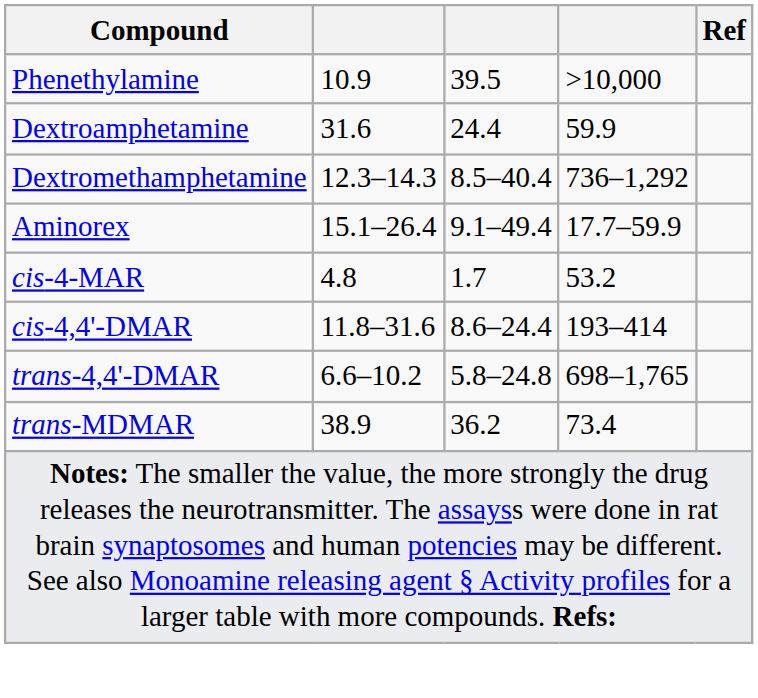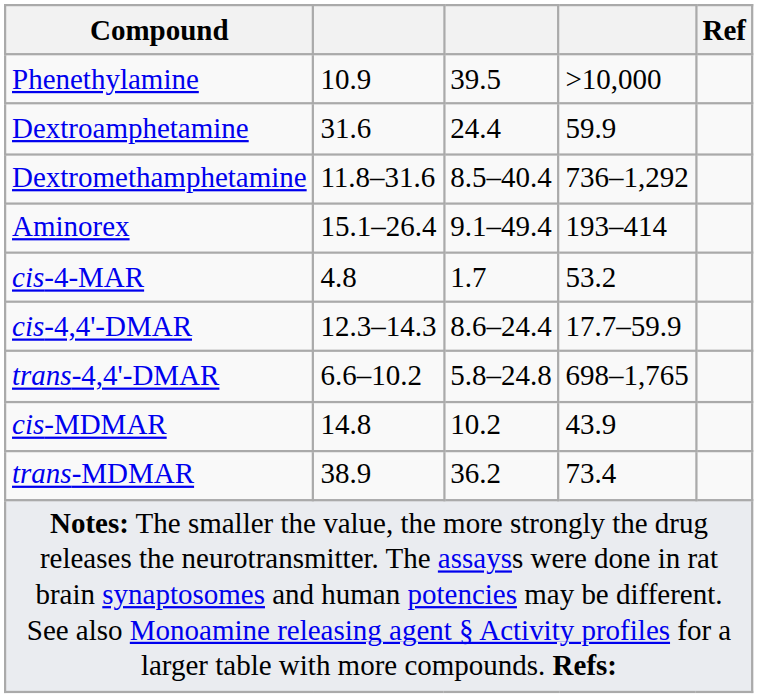 <table class="wikitable floatright" style="font-size:small;">
 <tr>
 <th>Compound</th>
 <th data-sort-type="number"></th>
 <th data-sort-type="number"></th>
 <th data-sort-type="number"></th>
 <th>Ref</th>
 </tr>
 <tr>
 <td><a href='#'>Phenethylamine</a></td>
 <td>10.9</td>
 <td>39.5</td>
 <td>>10,000</td>
 <td></td>
 </tr>
 <tr>
 <td><a href='#'>Dextroamphetamine</a></td>
 <td>31.6</td>
 <td>24.4</td>
 <td>59.9</td>
 <td></td>
 </tr>
 <tr>
 <td><a href='#'>Dextromethamphetamine</a></td>
-<td>12.3–14.3</td>
+<td>11.8–31.6</td>
 <td>8.5–40.4</td>
 <td>736–1,292</td>
 <td></td>
 </tr>
 <tr>
 <td><a href='#'>Aminorex</a></td>
 <td>15.1–26.4</td>
 <td>9.1–49.4</td>
-<td>17.7–59.9</td>
+<td>193–414</td>
 <td></td>
 </tr>
 <tr>
 <td><a href='#'><em>cis</em>-4-MAR</a></td>
 <td>4.8</td>
 <td>1.7</td>
 <td>53.2</td>
 <td></td>
 </tr>
 <tr>
 <td><a href='#'><em>cis</em>-4,4'-DMAR</a></td>
-<td>11.8–31.6</td>
+<td>12.3–14.3</td>
 <td>8.6–24.4</td>
-<td>193–414</td>
+<td>17.7–59.9</td>
 <td></td>
 </tr>
 <tr>
 <td><a href='#'><em>trans</em>-4,4'-DMAR</a></td>
 <td>6.6–10.2</td>
 <td>5.8–24.8</td>
 <td>698–1,765</td>
+<td></td>
+</tr>
+<tr>
+<td><a href='#'><em>cis</em>-MDMAR</a></td>
+<td>14.8</td>
+<td>10.2</td>
+<td>43.9</td>
 <td></td>
 </tr>
 <tr>
 <td><a href='#'><em>trans</em>-MDMAR</a></td>
 <td>38.9</td>
 <td>36.2</td>
 <td>73.4</td>
 <td></td>
 </tr>
 <tr>
 <td colspan="5" style="width: 1px; background-color:#eaecf0; text-align: center;"><strong>Notes:</strong> The smaller the value, the more strongly the drug releases the neurotransmitter. The <a href='#'>assays</a>s were done in rat brain <a href='#'>synaptosomes</a> and human <a href='#'>potencies</a> may be different. See also <a href='#'>Monoamine releasing agent § Activity profiles</a> for a larger table with more compounds. <strong>Refs:</strong> </td>
 </tr>
 </table>
